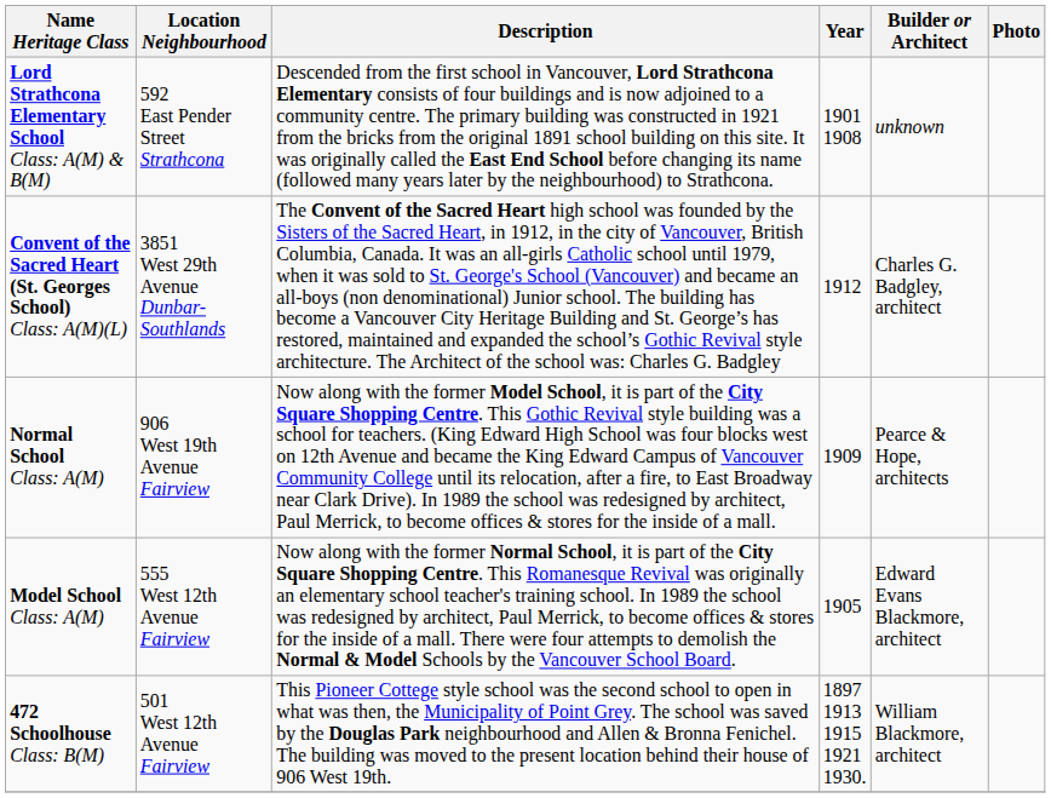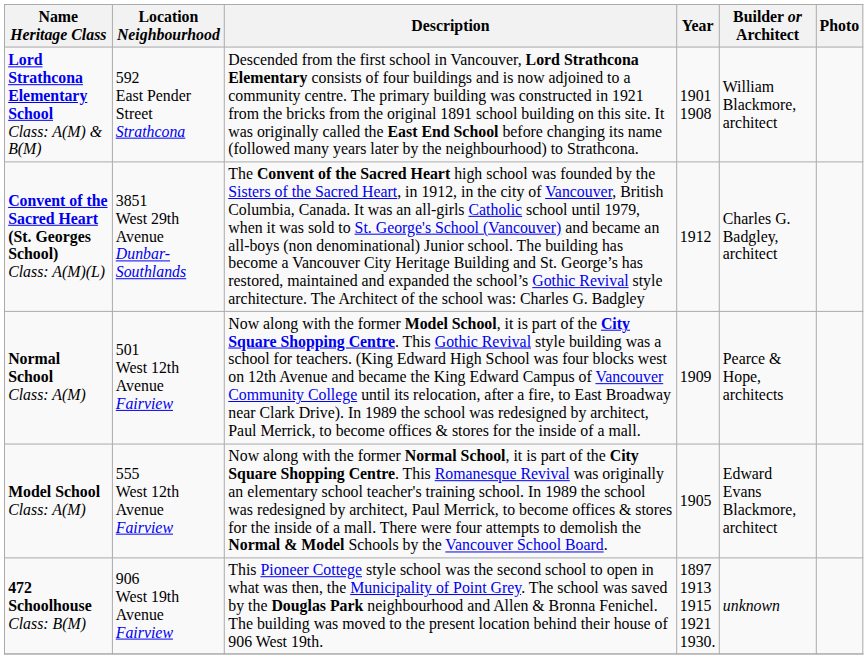 <table class="wikitable sortable">
 <tr>
 <th>Name<br><em>Heritage Class</em></th>
 <th>Location<br><em>Neighbourhood</em></th>
 <th>Description</th>
 <th>Year</th>
 <th>Builder <em>or</em><br>Architect </th>
 <th>Photo</th>
 </tr>
 <tr>
 <td><strong><a href='#'>Lord Strathcona Elementary School</a></strong><br><em>Class: A(M) & B(M)</em></td>
 <td>592<br>East Pender Street<br><em><a href='#'>Strathcona</a></em></td>
 <td>Descended from the first school in Vancouver, <strong>Lord Strathcona Elementary</strong> consists of four buildings and is now adjoined to a community centre. The primary building was constructed in 1921 from the bricks from the original 1891 school building on this site. It was originally called the <strong>East End School</strong> before changing its name (followed many years later by the neighbourhood) to Strathcona.</td>
 <td>1901<br>1908</td>
-<td><em>unknown</em></td>
+<td>William Blackmore, architect</td>
 <td><br></td>
 </tr>
 <tr>
 <td><strong><a href='#'>Convent of the Sacred Heart</a></strong><br><strong>(St. Georges School)</strong><br><em>Class: A(M)(L)</em></td>
 <td>3851<br>West 29th Avenue<br><em><a href='#'>Dunbar-Southlands</a></em></td>
 <td>The <strong>Convent of the Sacred Heart</strong> high school was founded by the <a href='#'>Sisters of the Sacred Heart</a>, in 1912, in the city of <a href='#'>Vancouver</a>, British Columbia, Canada. It was an all-girls <a href='#'>Catholic</a> school until 1979, when it was sold to <a href='#'>St. George's School (Vancouver)</a> and became an all-boys (non denominational) Junior school. The building has become a Vancouver City Heritage Building and St. George’s has restored, maintained and expanded the school’s <a href='#'>Gothic Revival</a> style architecture. The Architect of the school was: Charles G. Badgley</td>
 <td>1912</td>
 <td>Charles G. Badgley, architect</td>
 <td></td>
 </tr>
 <tr>
 <td><strong>Normal School</strong><br><em>Class: A(M)</em></td>
-<td>906<br>West 19th Avenue<br><em><a href='#'>Fairview</a></em></td>
+<td>501<br>West 12th Avenue<br><em><a href='#'>Fairview</a></em></td>
 <td>Now along with the former <strong>Model School</strong>, it is part of the <strong><a href='#'>City Square Shopping Centre</a></strong>. This <a href='#'>Gothic Revival</a> style building was a school for teachers. (King Edward High School was four blocks west on 12th Avenue and became the King Edward Campus of <a href='#'>Vancouver Community College</a> until its relocation, after a fire, to East Broadway near Clark Drive). In 1989 the school was redesigned by architect, Paul Merrick, to become offices & stores for the inside of a mall.</td>
 <td>1909</td>
 <td>Pearce & Hope, architects</td>
 <td><br></td>
 </tr>
 <tr>
 <td><strong>Model School</strong><br><em>Class: A(M)</em></td>
 <td>555<br>West 12th Avenue<br><em><a href='#'>Fairview</a></em></td>
 <td>Now along with the former <strong>Normal School</strong>, it is part of the <strong>City Square Shopping Centre</strong>. This <a href='#'>Romanesque Revival</a> was originally an elementary school teacher's training school. In 1989 the school was redesigned by architect, Paul Merrick, to become offices & stores for the inside of a mall. There were four attempts to demolish the <strong>Normal & Model</strong> Schools by the <a href='#'>Vancouver School Board</a>.</td>
 <td>1905</td>
 <td>Edward Evans Blackmore, architect</td>
 <td><br></td>
 </tr>
 <tr>
 <td><strong>472 Schoolhouse</strong><br><em>Class: B(M)</em></td>
-<td>501<br>West 12th Avenue<br><em><a href='#'>Fairview</a></em></td>
+<td>906<br>West 19th Avenue<br><em><a href='#'>Fairview</a></em></td>
 <td>This <a href='#'>Pioneer Cottege</a> style school was the second school to open in what was then, the <a href='#'>Municipality of Point Grey</a>. The school was saved by the <strong>Douglas Park</strong> neighbourhood and Allen & Bronna Fenichel. The building was moved to the present location behind their house of 906 West 19th.</td>
 <td>1897<br>1913<br>1915<br>1921<br>1930.</td>
-<td>William Blackmore, architect</td>
+<td><em>unknown</em></td>
 <td></td>
 </tr>
 <tr>
 </tr>
 </table>
